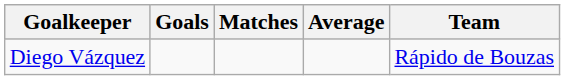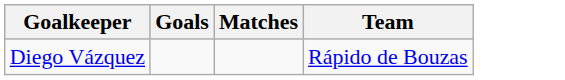 <table class="wikitable sortable" class="wikitable">
 <tr style="background:#ccc; text-align:center;">
 <th>Goalkeeper</th>
 <th>Goals</th>
 <th>Matches</th>
-<th>Average</th>
 <th>Team</th>
 </tr>
 <tr>
 <td> <a href='#'>Diego Vázquez</a></td>
 <td></td>
 <td></td>
-<td></td>
 <td><a href='#'>Rápido de Bouzas</a></td>
 </tr>
 </table>
